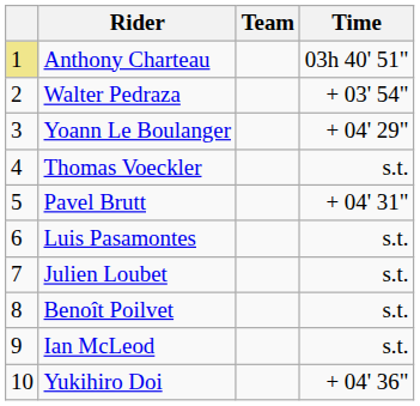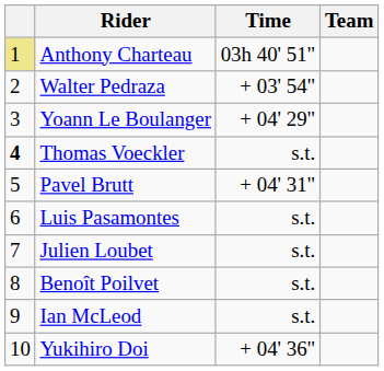 <table class=wikitable>
 <tr>
 <th></th>
 <th>Rider</th>
+<th>Time</th>
 <th>Team</th>
-<th>Time</th>
 </tr>
 <tr>
 <td style="background: khaki;">1</td>
 <td> <a href='#'>Anthony Charteau</a> </td>
+<td align=right>03h 40' 51"</td>
 <td></td>
-<td align=right>03h 40' 51"</td>
 </tr>
 <tr>
 <td>2</td>
 <td> <a href='#'>Walter Pedraza</a></td>
+<td align=right>+ 03' 54"</td>
 <td></td>
-<td align=right>+ 03' 54"</td>
 </tr>
 <tr>
 <td>3</td>
 <td> <a href='#'>Yoann Le Boulanger</a></td>
+<td align=right>+ 04' 29"</td>
 <td></td>
-<td align=right>+ 04' 29"</td>
 </tr>
 <tr>
-<td>4</td>
+<td><strong>4</strong></td>
 <td> <a href='#'>Thomas Voeckler</a></td>
+<td align=right>s.t.</td>
 <td></td>
-<td align=right>s.t.</td>
 </tr>
 <tr>
 <td>5</td>
 <td> <a href='#'>Pavel Brutt</a></td>
+<td align=right>+ 04' 31"</td>
 <td></td>
-<td align=right>+ 04' 31"</td>
 </tr>
 <tr>
 <td>6</td>
 <td> <a href='#'>Luis Pasamontes</a></td>
+<td align=right>s.t.</td>
 <td></td>
-<td align=right>s.t.</td>
 </tr>
 <tr>
 <td>7</td>
 <td> <a href='#'>Julien Loubet</a></td>
+<td align=right>s.t.</td>
 <td></td>
-<td align=right>s.t.</td>
 </tr>
 <tr>
 <td>8</td>
 <td> <a href='#'>Benoît Poilvet</a></td>
+<td align=right>s.t.</td>
 <td></td>
-<td align=right>s.t.</td>
 </tr>
 <tr>
 <td>9</td>
 <td> <a href='#'>Ian McLeod</a></td>
+<td align=right>s.t.</td>
 <td></td>
-<td align=right>s.t.</td>
 </tr>
 <tr>
 <td>10</td>
 <td> <a href='#'>Yukihiro Doi</a></td>
+<td align=right>+ 04' 36"</td>
 <td></td>
-<td align=right>+ 04' 36"</td>
 </tr>
 </table>
